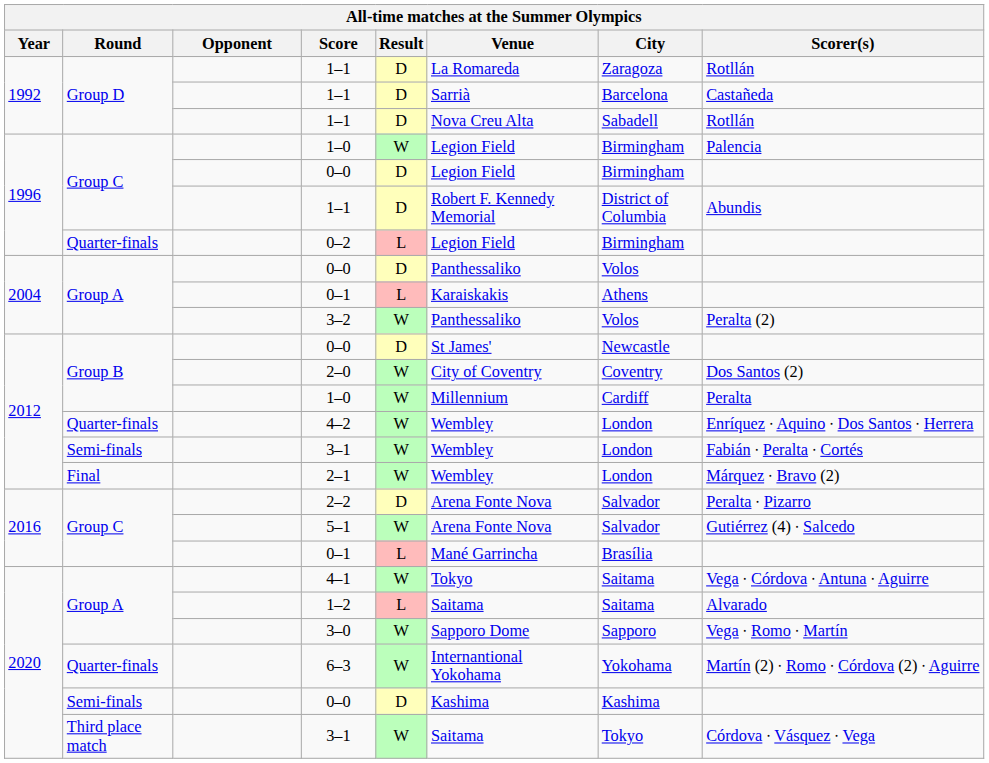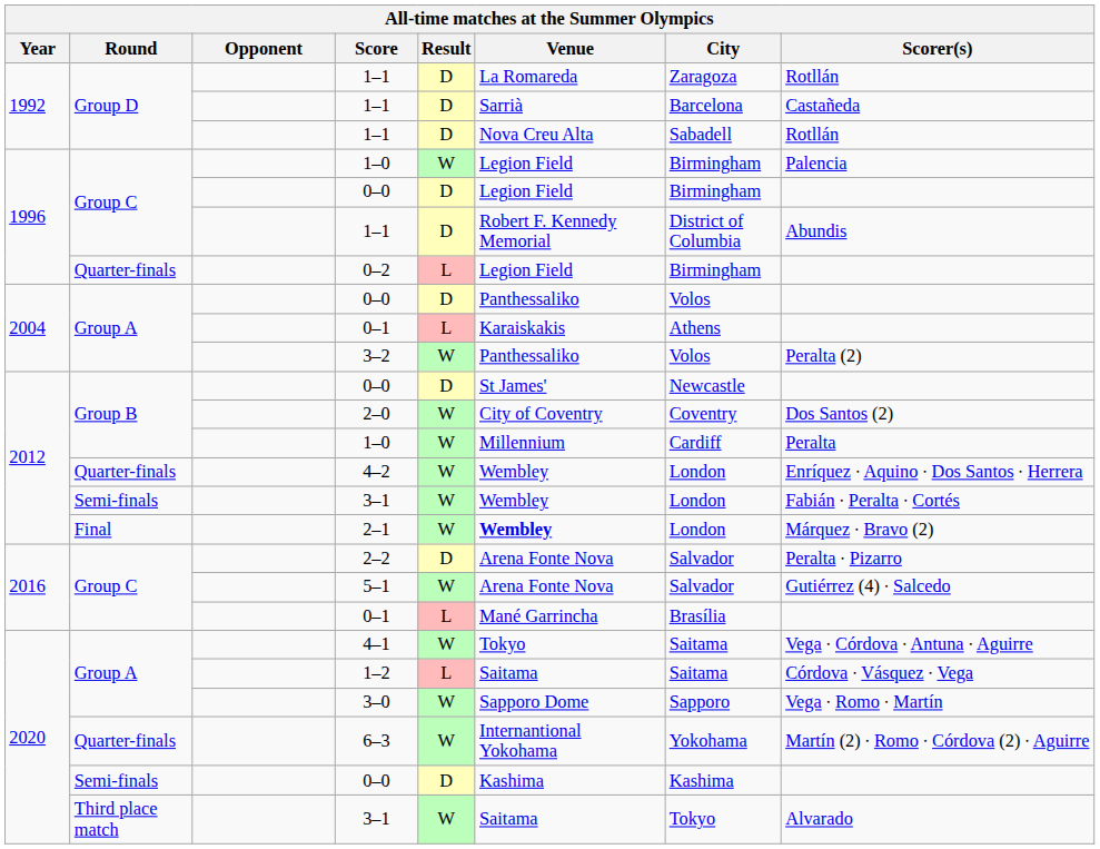 <table class="wikitable collapsible collapsed">
 <tr>
 <th colspan=8>All-time matches at the Summer Olympics</th>
 </tr>
 <tr>
 <th width=50>Year</th>
 <th width=100>Round</th>
 <th width=119>Opponent</th>
 <th width=65>Score</th>
 <th width=20>Result</th>
 <th width=160>Venue</th>
 <th width=95>City</th>
 <th>Scorer(s)</th>
 </tr>
 <tr>
 <td rowspan="3"> <a href='#'>1992</a></td>
 <td rowspan=3><a href='#'>Group D</a></td>
 <td></td>
 <td align=center>1–1</td>
 <td align=center bgcolor="#ffffbb">D</td>
 <td><a href='#'>La Romareda</a></td>
 <td><a href='#'>Zaragoza</a></td>
 <td><a href='#'>Rotllán</a></td>
 </tr>
 <tr>
 <td></td>
 <td align=center>1–1</td>
 <td align=center bgcolor="#ffffbb">D</td>
 <td><a href='#'>Sarrià</a></td>
 <td><a href='#'>Barcelona</a></td>
 <td><a href='#'>Castañeda</a></td>
 </tr>
 <tr>
 <td></td>
 <td align=center>1–1</td>
 <td align=center bgcolor="#ffffbb">D</td>
 <td><a href='#'>Nova Creu Alta</a></td>
 <td><a href='#'>Sabadell</a></td>
 <td><a href='#'>Rotllán</a></td>
 </tr>
 <tr>
 <td rowspan="4"> <a href='#'>1996</a></td>
 <td rowspan=3><a href='#'>Group C</a></td>
 <td></td>
 <td align=center>1–0</td>
 <td align=center bgcolor="#bbffbb">W</td>
 <td><a href='#'>Legion Field</a></td>
 <td><a href='#'>Birmingham</a></td>
 <td><a href='#'>Palencia</a></td>
 </tr>
 <tr>
 <td></td>
 <td align=center>0–0</td>
 <td align=center bgcolor="#ffffbb">D</td>
 <td><a href='#'>Legion Field</a></td>
 <td><a href='#'>Birmingham</a></td>
 <td></td>
 </tr>
 <tr>
 <td></td>
 <td align=center>1–1</td>
 <td align=center bgcolor="#ffffbb">D</td>
 <td><a href='#'>Robert F. Kennedy Memorial</a></td>
 <td><a href='#'>District of Columbia</a></td>
 <td><a href='#'>Abundis</a></td>
 </tr>
 <tr>
 <td><a href='#'>Quarter-finals</a></td>
 <td></td>
 <td align=center>0–2</td>
 <td align=center bgcolor="#ffbbbb">L</td>
 <td><a href='#'>Legion Field</a></td>
 <td><a href='#'>Birmingham</a></td>
 <td></td>
 </tr>
 <tr>
 <td rowspan="3"> <a href='#'>2004</a></td>
 <td rowspan=3><a href='#'>Group A</a></td>
 <td></td>
 <td align=center>0–0</td>
 <td align=center bgcolor="#ffffbb">D</td>
 <td><a href='#'>Panthessaliko</a></td>
 <td><a href='#'>Volos</a></td>
 <td></td>
 </tr>
 <tr>
 <td></td>
 <td align=center>0–1</td>
 <td align=center bgcolor="#ffbbbb">L</td>
 <td><a href='#'>Karaiskakis</a></td>
 <td><a href='#'>Athens</a></td>
 <td></td>
 </tr>
 <tr>
 <td></td>
 <td align=center>3–2</td>
 <td align="center" bgcolor="#bbffbb">W</td>
 <td><a href='#'>Panthessaliko</a></td>
 <td><a href='#'>Volos</a></td>
 <td><a href='#'>Peralta</a> (2)</td>
 </tr>
 <tr>
 <td rowspan=6> <a href='#'>2012</a></td>
 <td rowspan=3><a href='#'>Group B</a></td>
 <td></td>
 <td align=center>0–0</td>
 <td align=center bgcolor="#ffffbb">D</td>
 <td><a href='#'>St James'</a></td>
 <td><a href='#'>Newcastle</a></td>
 <td></td>
 </tr>
 <tr>
 <td></td>
 <td align=center>2–0</td>
 <td align=center bgcolor="#bbffbb">W</td>
 <td><a href='#'>City of Coventry</a></td>
 <td><a href='#'>Coventry</a></td>
 <td><a href='#'>Dos Santos</a> (2)</td>
 </tr>
 <tr>
 <td></td>
 <td align=center>1–0</td>
 <td align=center bgcolor="#bbffbb">W</td>
 <td><a href='#'>Millennium</a></td>
 <td><a href='#'>Cardiff</a></td>
 <td><a href='#'>Peralta</a></td>
 </tr>
 <tr>
 <td><a href='#'>Quarter-finals</a></td>
 <td></td>
 <td align=center>4–2 </td>
 <td align=center bgcolor="#bbffbb">W</td>
 <td><a href='#'>Wembley</a></td>
 <td><a href='#'>London</a></td>
 <td><a href='#'>Enríquez</a> ∙ <a href='#'>Aquino</a> ∙ <a href='#'>Dos Santos</a> ∙ <a href='#'>Herrera</a></td>
 </tr>
 <tr>
 <td><a href='#'>Semi-finals</a></td>
 <td></td>
 <td align=center>3–1</td>
 <td align=center bgcolor="#bbffbb">W</td>
 <td><a href='#'>Wembley</a></td>
 <td><a href='#'>London</a></td>
 <td><a href='#'>Fabián</a> ∙ <a href='#'>Peralta</a> ∙ <a href='#'>Cortés</a></td>
 </tr>
 <tr>
 <td><a href='#'>Final</a></td>
 <td></td>
 <td align=center>2–1</td>
 <td align=center bgcolor="#bbffbb">W</td>
-<td><a href='#'>Wembley</a></td>
+<td><strong><a href='#'>Wembley</a></strong></td>
 <td><a href='#'>London</a></td>
 <td><a href='#'>Márquez</a> ∙ <a href='#'>Bravo</a> (2)</td>
 </tr>
 <tr>
 <td rowspan="3"> <a href='#'>2016</a></td>
 <td rowspan=3><a href='#'>Group C</a></td>
 <td></td>
 <td align=center>2–2</td>
 <td align=center bgcolor="#ffffbb">D</td>
 <td><a href='#'>Arena Fonte Nova</a></td>
 <td><a href='#'>Salvador</a></td>
 <td><a href='#'>Peralta</a> ∙ <a href='#'>Pizarro</a></td>
 </tr>
 <tr>
 <td></td>
 <td align=center>5–1</td>
 <td align=center bgcolor="#bbffbb">W</td>
 <td><a href='#'>Arena Fonte Nova</a></td>
 <td><a href='#'>Salvador</a></td>
 <td><a href='#'>Gutiérrez</a> (4) ∙ <a href='#'>Salcedo</a></td>
 </tr>
 <tr>
 <td></td>
 <td align=center>0–1</td>
 <td align=center bgcolor="#ffbbbb">L</td>
 <td><a href='#'>Mané Garrincha</a></td>
 <td><a href='#'>Brasília</a></td>
 <td></td>
 </tr>
 <tr>
 <td rowspan="6"> <a href='#'>2020</a></td>
 <td rowspan=3><a href='#'>Group A</a></td>
 <td></td>
 <td align=center>4–1</td>
 <td align=center bgcolor="#bbffbb">W</td>
 <td><a href='#'>Tokyo</a></td>
 <td><a href='#'>Saitama</a></td>
 <td><a href='#'>Vega</a> ∙ <a href='#'>Córdova</a> ∙ <a href='#'>Antuna</a> ∙ <a href='#'>Aguirre</a></td>
 </tr>
 <tr>
 <td></td>
 <td align=center>1–2</td>
 <td align=center bgcolor="ffbbbb">L</td>
 <td><a href='#'>Saitama</a></td>
 <td><a href='#'>Saitama</a></td>
-<td><a href='#'>Alvarado</a></td>
+<td><a href='#'>Córdova</a> ∙ <a href='#'>Vásquez</a> ∙ <a href='#'>Vega</a></td>
 </tr>
 <tr>
 <td></td>
 <td align=center>3–0</td>
 <td align=center bgcolor="bbffbb">W</td>
 <td><a href='#'>Sapporo Dome</a></td>
 <td><a href='#'>Sapporo</a></td>
 <td><a href='#'>Vega</a> ∙ <a href='#'>Romo</a> ∙ <a href='#'>Martín</a></td>
 </tr>
 <tr>
 <td><a href='#'>Quarter-finals</a></td>
 <td></td>
 <td align=center>6–3</td>
 <td align=center bgcolor="#bbffbb">W</td>
 <td><a href='#'>Internantional Yokohama</a></td>
 <td><a href='#'>Yokohama</a></td>
 <td><a href='#'>Martín</a> (2) ∙ <a href='#'>Romo</a> ∙ <a href='#'>Córdova</a> (2) ∙ <a href='#'>Aguirre</a></td>
 </tr>
 <tr>
 <td><a href='#'>Semi-finals</a></td>
 <td></td>
 <td align=center>0–0 </td>
 <td align=center bgcolor="#ffffbb">D</td>
 <td><a href='#'>Kashima</a></td>
 <td><a href='#'>Kashima</a></td>
 <td></td>
 </tr>
 <tr>
 <td><a href='#'>Third place match</a></td>
 <td></td>
 <td align=center>3–1</td>
 <td align=center bgcolor="#bbffbb">W</td>
 <td><a href='#'>Saitama</a></td>
 <td><a href='#'>Tokyo</a></td>
-<td><a href='#'>Córdova</a> ∙ <a href='#'>Vásquez</a> ∙ <a href='#'>Vega</a></td>
+<td><a href='#'>Alvarado</a></td>
 </tr>
 </table>
